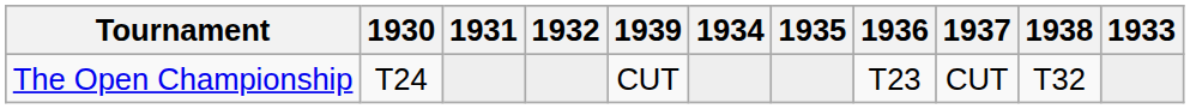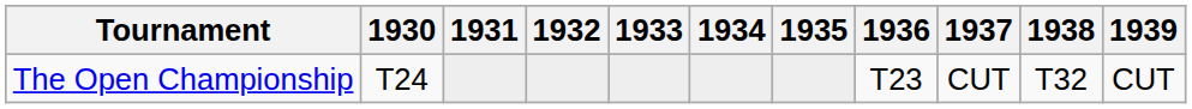 <table class="wikitable" style="font-size:95%;text-align:center;">
 <tr>
 <th>Tournament</th>
 <th>1930</th>
 <th>1931</th>
 <th>1932</th>
-<th>1939</th>
+<th>1933</th>
 <th>1934</th>
 <th>1935</th>
 <th>1936</th>
 <th>1937</th>
 <th>1938</th>
-<th>1933</th>
+<th>1939</th>
 </tr>
 <tr>
 <td align=left><a href='#'>The Open Championship</a></td>
 <td>T24</td>
 <td style="background:#eeeeee;"></td>
 <td style="background:#eeeeee;"></td>
-<td>CUT</td>
+<td style="background:#eeeeee;"></td>
 <td style="background:#eeeeee;"></td>
 <td style="background:#eeeeee;"></td>
 <td>T23</td>
 <td>CUT</td>
 <td>T32</td>
-<td style="background:#eeeeee;"></td>
+<td>CUT</td>
 </tr>
 </table>
